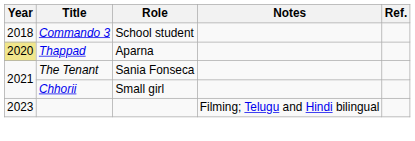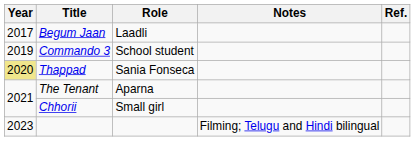 <table class="wikitable sortable">
 <tr>
 <th>Year</th>
 <th>Title</th>
 <th>Role</th>
 <th>Notes</th>
 <th>Ref.</th>
 </tr>
 <tr>
-<td>2018</td>
+<td>2017</td>
+<td><em><a href='#'>Begum Jaan</a></em></td>
+<td>Laadli</td>
+<td></td>
+<td></td>
+</tr>
+<tr>
+<td>2019</td>
 <td><em><a href='#'>Commando 3</a></em></td>
 <td>School student</td>
 <td></td>
 <td></td>
 </tr>
 <tr>
 <td style="background: khaki;">2020</td>
 <td><em><a href='#'>Thappad</a></em></td>
-<td>Aparna</td>
+<td>Sania Fonseca</td>
 <td></td>
 <td></td>
 </tr>
 <tr>
 <td rowspan="2">2021</td>
 <td><em>The Tenant</em></td>
-<td>Sania Fonseca</td>
+<td>Aparna</td>
 <td></td>
 <td></td>
 </tr>
 <tr>
 <td><em><a href='#'>Chhorii</a></em></td>
 <td>Small girl</td>
 <td></td>
 <td></td>
 </tr>
 <tr>
 <td>2023</td>
 <td></td>
 <td></td>
 <td>Filming; <a href='#'>Telugu</a> and <a href='#'>Hindi</a> bilingual</td>
 <td></td>
 </tr>
 </table>
